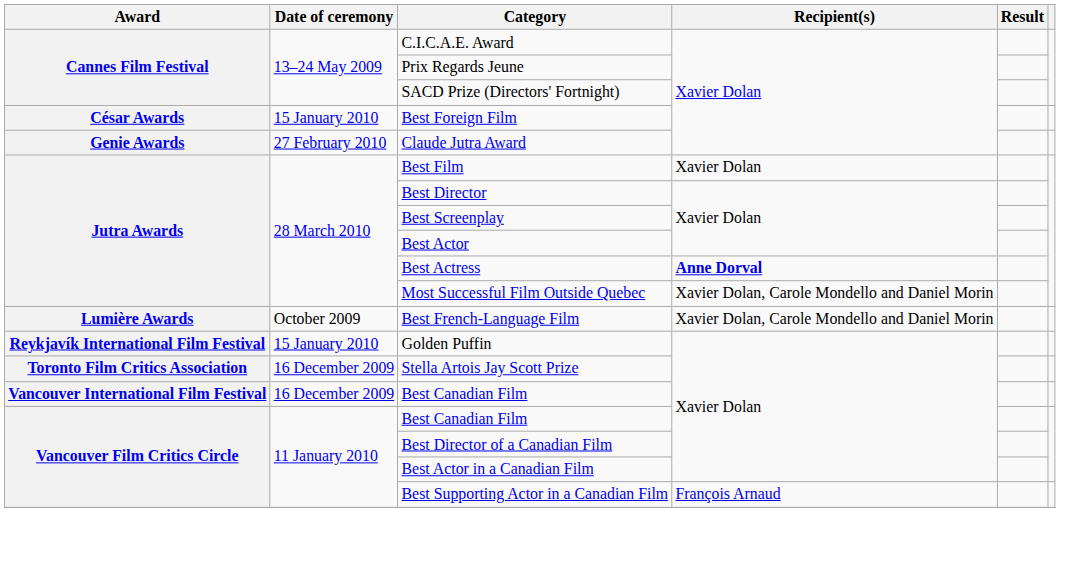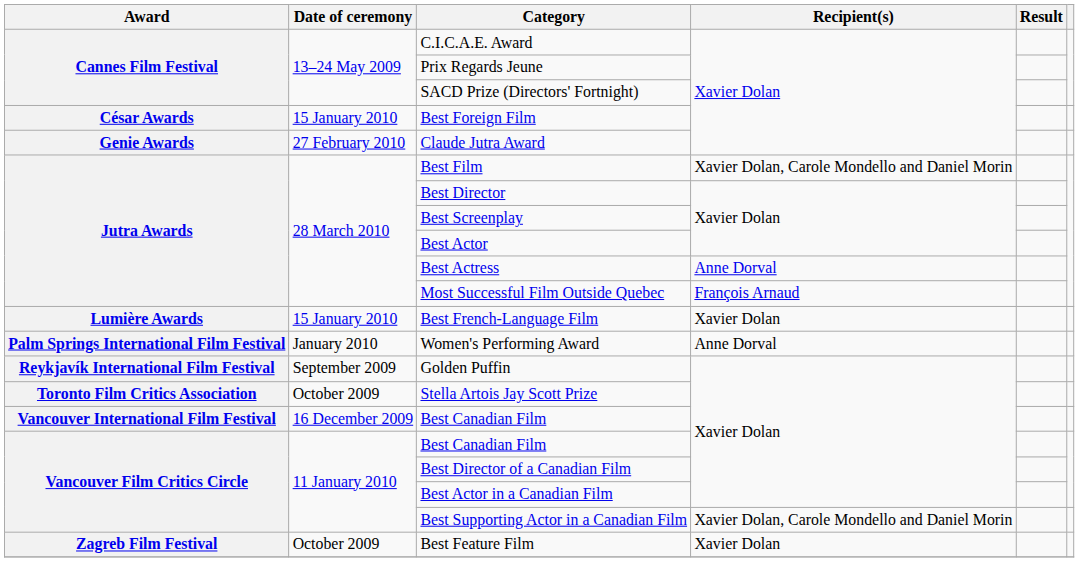 <table class="wikitable plainrowheaders sortable">
 <tr>
 <th scope="col">Award</th>
 <th scope="col">Date of ceremony</th>
 <th scope="col">Category</th>
 <th scope="col">Recipient(s)</th>
 <th scope="col">Result</th>
 <th scope="col" class="unsortable"></th>
 </tr>
 <tr>
 <th scope="row" rowspan=3><a href='#'>Cannes Film Festival</a></th>
 <td rowspan=3><a href='#'>13–24 May 2009</a></td>
 <td>C.I.C.A.E. Award</td>
 <td rowspan=5><a href='#'>Xavier Dolan</a></td>
 <td></td>
 <td style="text-align:center;" rowspan=3></td>
 </tr>
 <tr>
 <td>Prix Regards Jeune</td>
 <td></td>
 </tr>
 <tr>
 <td>SACD Prize (Directors' Fortnight)</td>
 <td></td>
 </tr>
 <tr>
 <th scope="row"><a href='#'>César Awards</a></th>
 <td rowspan=1><a href='#'>15 January 2010</a></td>
 <td><a href='#'>Best Foreign Film</a></td>
 <td></td>
 <td></td>
 </tr>
 <tr>
 <th scope="row"><a href='#'>Genie Awards</a></th>
 <td><a href='#'>27 February 2010</a></td>
 <td><a href='#'>Claude Jutra Award</a></td>
 <td></td>
 <td style="text-align:center;" rowspan=1></td>
 </tr>
 <tr>
 <th scope="row" rowspan=6><a href='#'>Jutra Awards</a></th>
 <td rowspan=6><a href='#'>28 March 2010</a></td>
 <td><a href='#'>Best Film</a></td>
-<td>Xavier Dolan</td>
+<td>Xavier Dolan, Carole Mondello and Daniel Morin</td>
 <td></td>
 <td style="text-align:center;" rowspan=6></td>
 </tr>
 <tr>
 <td><a href='#'>Best Director</a></td>
 <td rowspan=3>Xavier Dolan</td>
 <td></td>
 </tr>
 <tr>
 <td><a href='#'>Best Screenplay</a></td>
 <td></td>
 </tr>
 <tr>
 <td><a href='#'>Best Actor</a></td>
 <td></td>
 </tr>
 <tr>
 <td><a href='#'>Best Actress</a></td>
-<td><strong><a href='#'>Anne Dorval</a></strong></td>
+<td><a href='#'>Anne Dorval</a></td>
 <td></td>
 </tr>
 <tr>
 <td><a href='#'>Most Successful Film Outside Quebec</a></td>
-<td>Xavier Dolan, Carole Mondello and Daniel Morin</td>
+<td><a href='#'>François Arnaud</a></td>
 <td></td>
 </tr>
 <tr>
 <th scope="row"><a href='#'>Lumière Awards</a></th>
-<td>October 2009</td>
+<td rowspan=1><a href='#'>15 January 2010</a></td>
 <td><a href='#'>Best French-Language Film</a></td>
-<td>Xavier Dolan, Carole Mondello and Daniel Morin</td>
+<td>Xavier Dolan</td>
+<td></td>
+<td style="text-align:center;" rowspan=1></td>
+</tr>
+<tr>
+<th scope="row"><a href='#'>Palm Springs International Film Festival</a></th>
+<td>January 2010</td>
+<td>Women's Performing Award</td>
+<td>Anne Dorval</td>
 <td></td>
 <td style="text-align:center;" rowspan=1></td>
 </tr>
 <tr>
 <th scope="row"><a href='#'>Reykjavík International Film Festival</a></th>
-<td rowspan=1><a href='#'>15 January 2010</a></td>
+<td>September 2009</td>
 <td>Golden Puffin</td>
 <td rowspan=6>Xavier Dolan</td>
 <td></td>
 <td style="text-align:center;" rowspan=1></td>
 </tr>
 <tr>
 <th scope="row"><a href='#'>Toronto Film Critics Association</a></th>
-<td rowspan="1"><a href='#'>16 December 2009</a></td>
+<td>October 2009</td>
 <td><a href='#'>Stella Artois Jay Scott Prize</a></td>
 <td></td>
 <td style="text-align:center;" rowspan=1></td>
 </tr>
 <tr>
 <th scope="row"><a href='#'>Vancouver International Film Festival</a></th>
 <td rowspan="1"><a href='#'>16 December 2009</a></td>
 <td><a href='#'>Best Canadian Film</a></td>
 <td></td>
 <td style="text-align:center;" rowspan=1></td>
 </tr>
 <tr>
 <th scope="row" rowspan=4><a href='#'>Vancouver Film Critics Circle</a></th>
 <td rowspan=4><a href='#'>11 January 2010</a></td>
 <td><a href='#'>Best Canadian Film</a></td>
 <td></td>
 <td style="text-align:center;" rowspan=3></td>
 </tr>
 <tr>
 <td><a href='#'>Best Director of a Canadian Film</a></td>
 <td></td>
 </tr>
 <tr>
 <td><a href='#'>Best Actor in a Canadian Film</a></td>
 <td></td>
 </tr>
 <tr>
 <td><a href='#'>Best Supporting Actor in a Canadian Film</a></td>
-<td><a href='#'>François Arnaud</a></td>
+<td>Xavier Dolan, Carole Mondello and Daniel Morin</td>
+<td></td>
+<td style="text-align:center;" rowspan=1></td>
+</tr>
+<tr>
+<th scope="row"><a href='#'>Zagreb Film Festival</a></th>
+<td>October 2009</td>
+<td>Best Feature Film</td>
+<td>Xavier Dolan</td>
 <td></td>
 <td style="text-align:center;" rowspan=1></td>
 </tr>
 <tr>
 </tr>
 </table>
